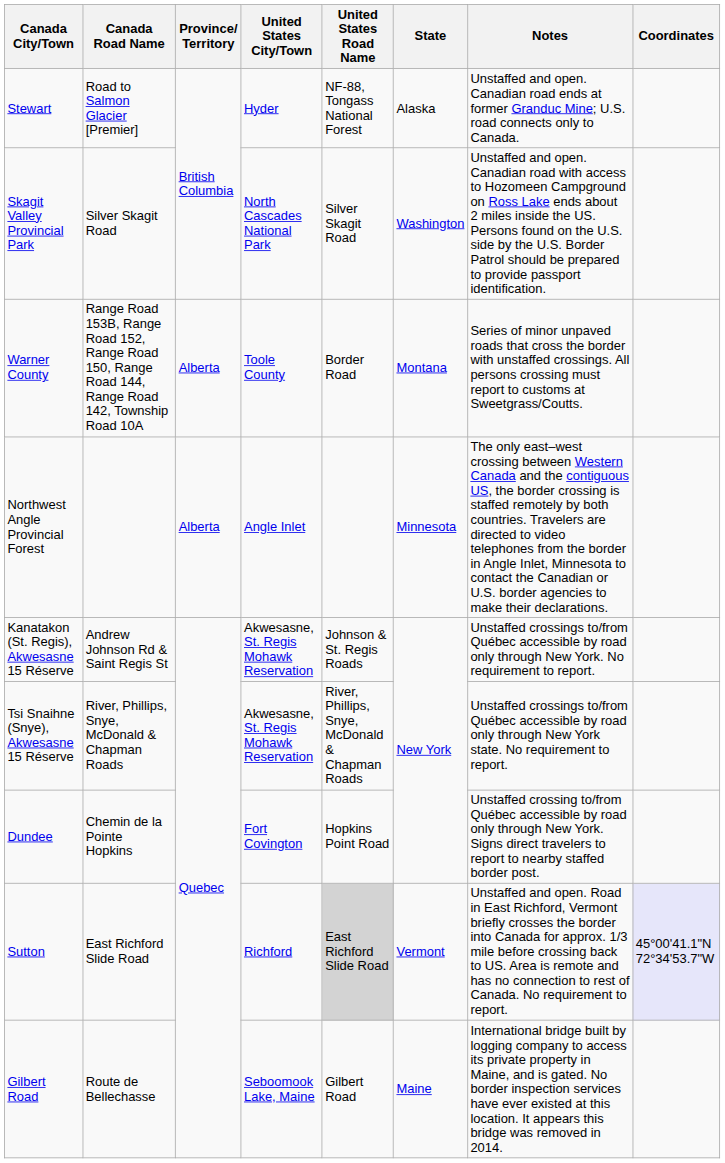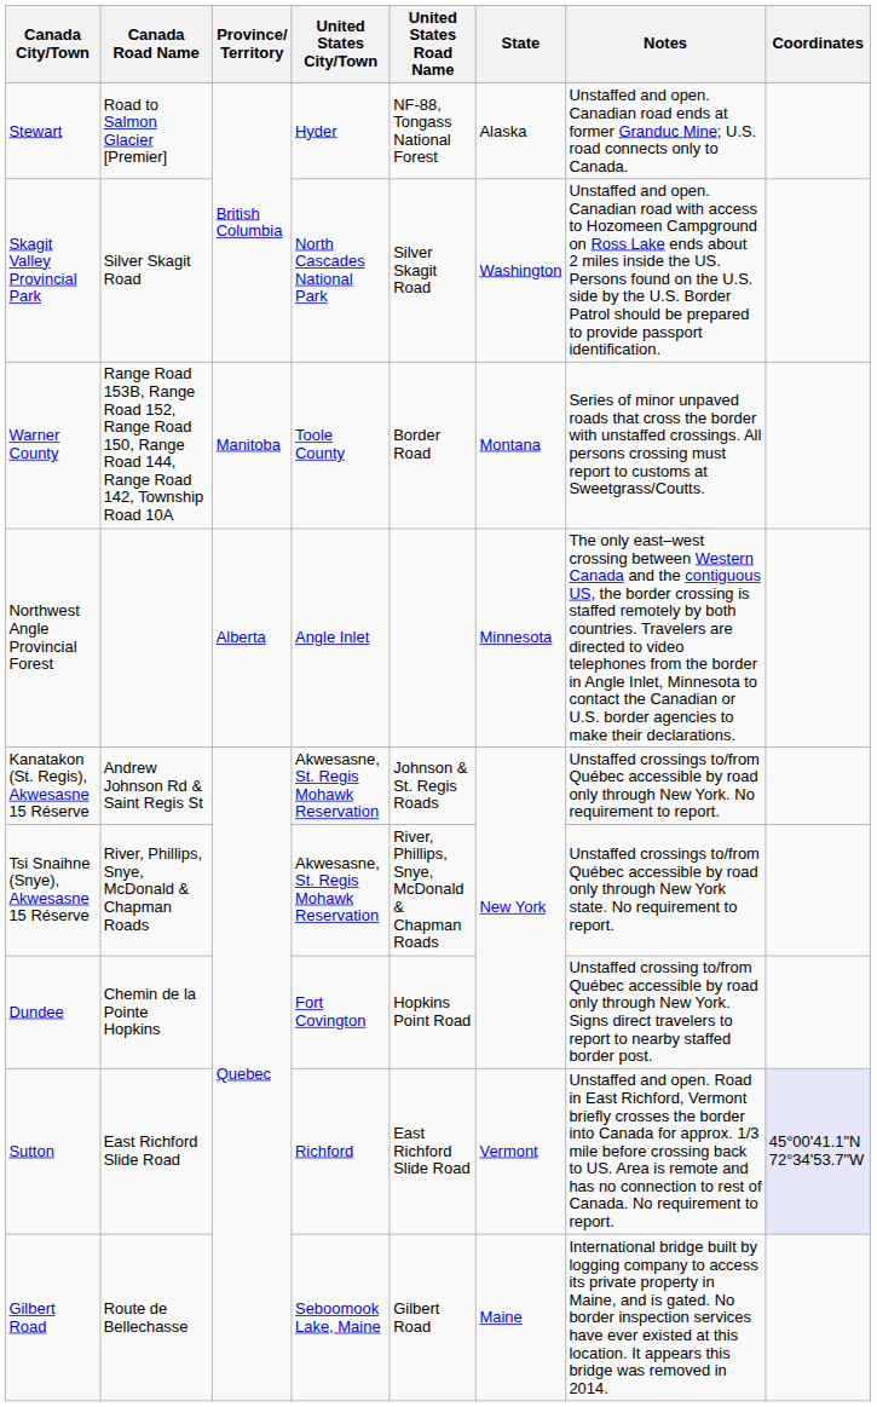 <table class="wikitable" style="width:100%;">
 <tr>
 <th>Canada<br>City/Town</th>
 <th>Canada<br>Road Name</th>
 <th>Province/<br>Territory</th>
 <th>United States<br>City/Town</th>
 <th>United States<br>Road Name</th>
 <th>State</th>
 <th>Notes</th>
 <th>Coordinates</th>
 </tr>
 <tr>
 <td><a href='#'>Stewart</a></td>
 <td>Road to <a href='#'>Salmon Glacier</a> [Premier]</td>
 <td rowspan="2"><a href='#'>British Columbia</a></td>
 <td><a href='#'>Hyder</a></td>
 <td>NF-88, Tongass National Forest</td>
 <td>Alaska</td>
 <td>Unstaffed and open. Canadian road ends at former <a href='#'>Granduc Mine</a>; U.S. road connects only to Canada.</td>
 <td></td>
 </tr>
 <tr>
 <td><a href='#'>Skagit Valley Provincial Park</a></td>
 <td>Silver Skagit Road</td>
 <td><a href='#'>North Cascades National Park</a></td>
 <td>Silver Skagit Road</td>
 <td><a href='#'>Washington</a></td>
 <td>Unstaffed and open. Canadian road with access to Hozomeen Campground on <a href='#'>Ross Lake</a> ends about 2 miles inside the US. Persons found on the U.S. side by the U.S. Border Patrol should be prepared to provide passport identification.</td>
 <td></td>
 </tr>
 <tr>
 <td><a href='#'>Warner County</a></td>
 <td>Range Road 153B, Range Road 152, Range Road 150, Range Road 144, Range Road 142, Township Road 10A</td>
-<td><a href='#'>Alberta</a></td>
+<td><a href='#'>Manitoba</a></td>
 <td><a href='#'>Toole County</a></td>
 <td>Border Road</td>
 <td><a href='#'>Montana</a></td>
 <td>Series of minor unpaved roads that cross the border with unstaffed crossings. All persons crossing must report to customs at Sweetgrass/Coutts.</td>
 <td></td>
 </tr>
 <tr>
 <td>Northwest Angle Provincial Forest</td>
 <td></td>
 <td><a href='#'>Alberta</a></td>
 <td><a href='#'>Angle Inlet</a></td>
 <td></td>
 <td><a href='#'>Minnesota</a></td>
 <td>The only east–west crossing between <a href='#'>Western Canada</a> and the <a href='#'>contiguous US</a>, the border crossing is staffed remotely by both countries. Travelers are directed to video telephones  from the border in Angle Inlet, Minnesota to contact the Canadian or U.S. border agencies to make their declarations.</td>
 <td></td>
 </tr>
 <tr>
 <td>Kanatakon (St. Regis), <a href='#'>Akwesasne</a> 15 Réserve</td>
 <td>Andrew Johnson Rd & Saint Regis St</td>
 <td rowspan="5"><a href='#'>Quebec</a></td>
 <td>Akwesasne, <a href='#'>St. Regis Mohawk Reservation</a></td>
 <td>Johnson & St. Regis Roads</td>
 <td rowspan="3"><a href='#'>New York</a></td>
 <td>Unstaffed crossings to/from Québec accessible by road only through New York. No requirement to report.</td>
 <td></td>
 </tr>
 <tr>
 <td>Tsi Snaihne (Snye), <a href='#'>Akwesasne</a> 15 Réserve</td>
 <td>River, Phillips, Snye, McDonald & Chapman Roads</td>
 <td>Akwesasne, <a href='#'>St. Regis Mohawk Reservation</a></td>
 <td>River, Phillips, Snye, McDonald & Chapman Roads</td>
 <td>Unstaffed crossings to/from Québec accessible by road only through New York state. No requirement to report.</td>
 <td></td>
 </tr>
 <tr>
 <td><a href='#'>Dundee</a></td>
 <td>Chemin de la Pointe Hopkins</td>
 <td><a href='#'>Fort Covington</a></td>
 <td>Hopkins Point Road</td>
 <td>Unstaffed crossing to/from Québec accessible by road only through New York. Signs direct travelers to report to nearby staffed border post.</td>
 <td></td>
 </tr>
 <tr>
 <td><a href='#'>Sutton</a></td>
 <td>East Richford Slide Road</td>
 <td><a href='#'>Richford</a></td>
-<td style="background: lightgrey;">East Richford Slide Road</td>
+<td>East Richford Slide Road</td>
 <td rowspan="1"><a href='#'>Vermont</a></td>
 <td>Unstaffed and open. Road in East Richford, Vermont briefly crosses the border into Canada for approx. 1/3 mile before crossing back to US. Area is remote and has no connection to rest of Canada. No requirement to report.</td>
 <td style="background: lavender;">45°00'41.1"N 72°34'53.7"W</td>
 </tr>
 <tr>
 <td><a href='#'>Gilbert Road</a></td>
 <td>Route de Bellechasse</td>
 <td><a href='#'>Seboomook Lake, Maine</a></td>
 <td>Gilbert Road</td>
 <td rowspan="1"><a href='#'>Maine</a></td>
 <td>International bridge built by logging company to access its private property in Maine, and is gated. No border inspection services have ever existed at this location.  It appears this bridge was removed in 2014.</td>
 <td></td>
 </tr>
 </table>
